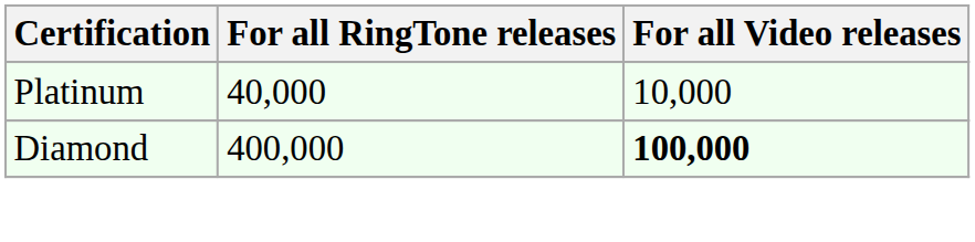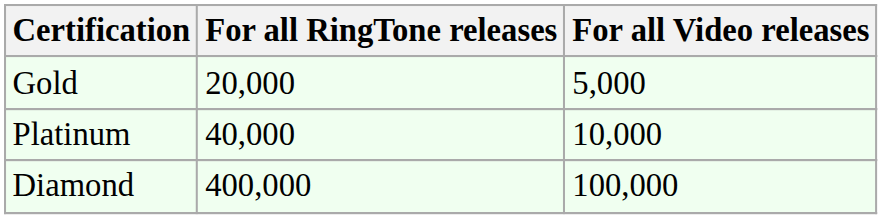 <table class=wikitable>
 <tr>
 <th>Certification</th>
 <th>For all RingTone releases</th>
 <th>For all Video releases</th>
 </tr>
 <tr>
+</tr>
+<tr bgcolor="#F0FFF0">
+<td>Gold</td>
+<td>20,000</td>
+<td>5,000</td>
 </tr>
 <tr>
 </tr>
 <tr bgcolor="#F0FFF0">
 <td>Platinum</td>
 <td>40,000</td>
 <td>10,000</td>
 </tr>
 <tr>
 </tr>
 <tr bgcolor="#F0FFF0">
 <td>Diamond</td>
 <td>400,000</td>
-<td><strong>100,000</strong></td>
+<td>100,000</td>
 </tr>
 <tr>
 </tr>
 </table>
